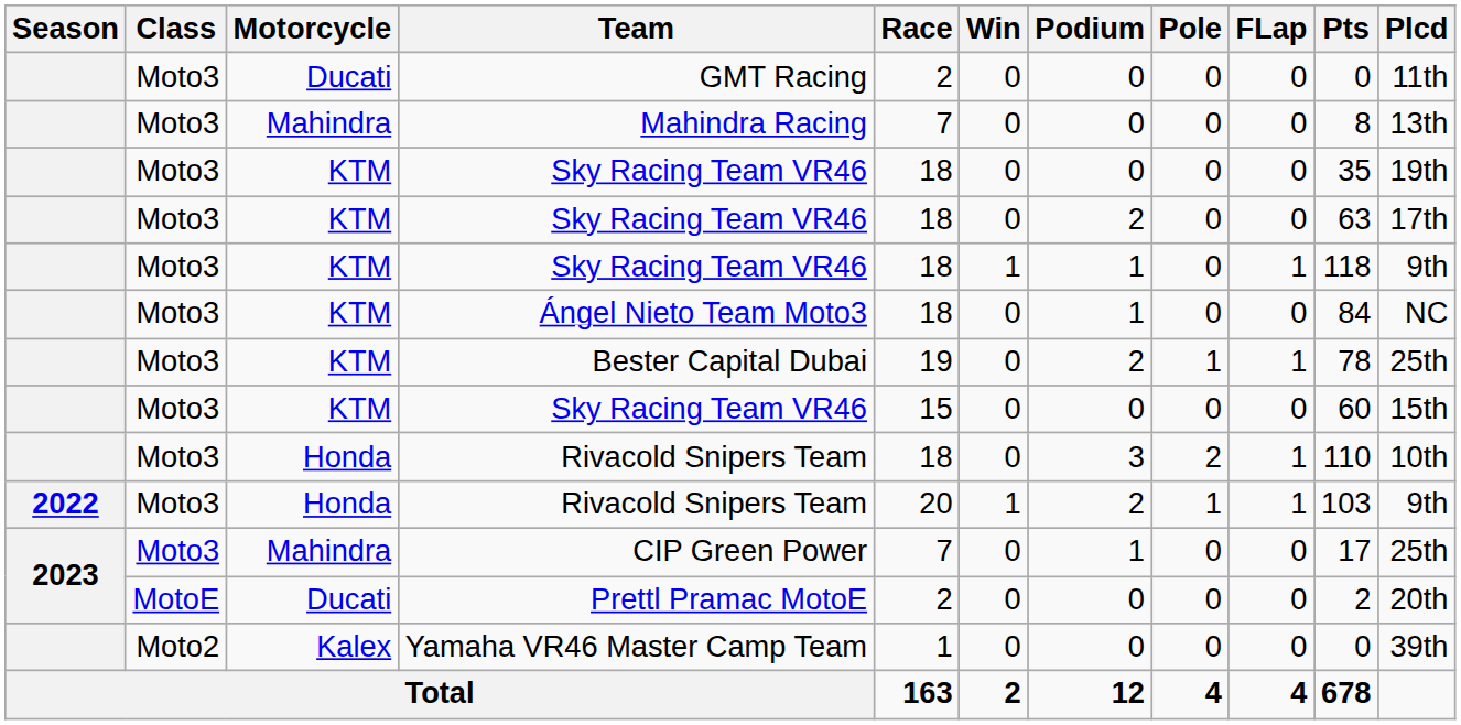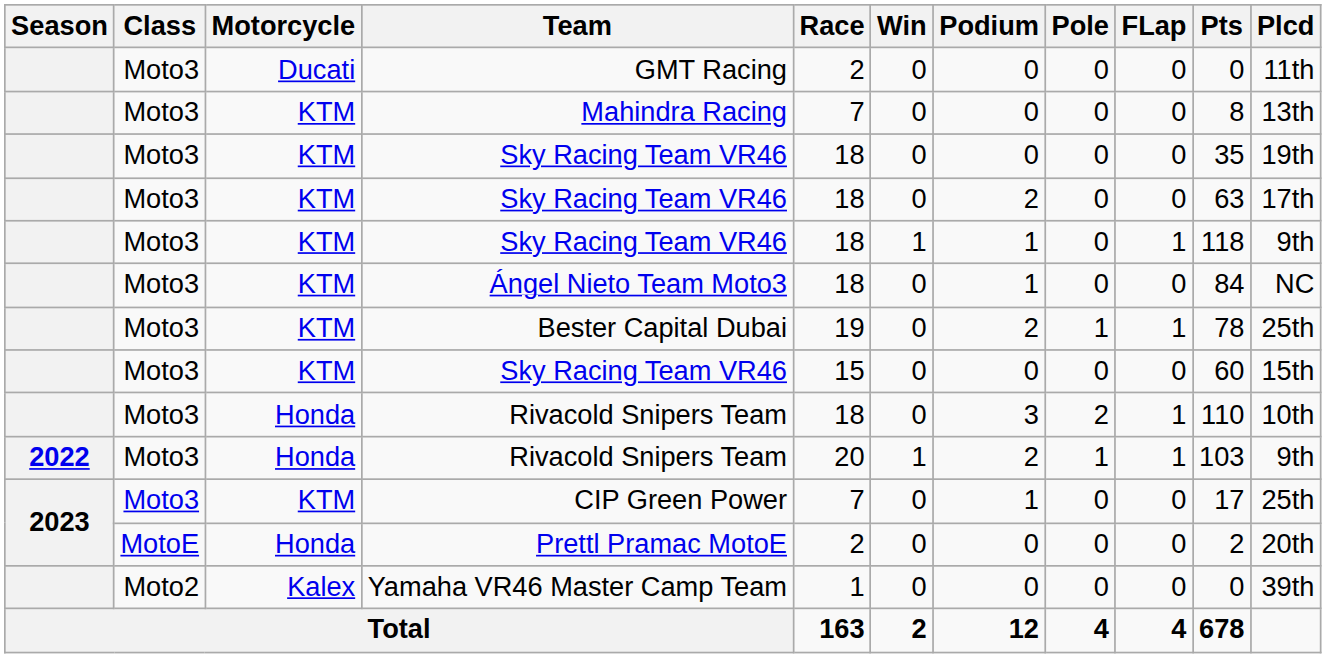 <table class="wikitable" style=text-align:right>
 <tr>
 <th>Season</th>
 <th>Class</th>
 <th>Motorcycle</th>
 <th>Team</th>
 <th>Race</th>
 <th>Win</th>
 <th>Podium</th>
 <th>Pole</th>
 <th>FLap</th>
 <th>Pts</th>
 <th>Plcd</th>
 </tr>
 <tr>
 <th></th>
 <td>Moto3</td>
 <td><a href='#'>Ducati</a></td>
 <td>GMT Racing</td>
 <td>2</td>
 <td>0</td>
 <td>0</td>
 <td>0</td>
 <td>0</td>
 <td>0</td>
 <td>11th</td>
 </tr>
 <tr>
 <th></th>
 <td>Moto3</td>
-<td><a href='#'>Mahindra</a></td>
+<td><a href='#'>KTM</a></td>
 <td><a href='#'>Mahindra Racing</a></td>
 <td>7</td>
 <td>0</td>
 <td>0</td>
 <td>0</td>
 <td>0</td>
 <td>8</td>
 <td>13th</td>
 </tr>
 <tr>
 <th></th>
 <td>Moto3</td>
 <td><a href='#'>KTM</a></td>
 <td><a href='#'>Sky Racing Team VR46</a></td>
 <td>18</td>
 <td>0</td>
 <td>0</td>
 <td>0</td>
 <td>0</td>
 <td>35</td>
 <td>19th</td>
 </tr>
 <tr>
 <th></th>
 <td>Moto3</td>
 <td><a href='#'>KTM</a></td>
 <td><a href='#'>Sky Racing Team VR46</a></td>
 <td>18</td>
 <td>0</td>
 <td>2</td>
 <td>0</td>
 <td>0</td>
 <td>63</td>
 <td>17th</td>
 </tr>
 <tr>
 <th></th>
 <td>Moto3</td>
 <td><a href='#'>KTM</a></td>
 <td><a href='#'>Sky Racing Team VR46</a></td>
 <td>18</td>
 <td>1</td>
 <td>1</td>
 <td>0</td>
 <td>1</td>
 <td>118</td>
 <td>9th</td>
 </tr>
 <tr>
 <th></th>
 <td>Moto3</td>
 <td><a href='#'>KTM</a></td>
 <td><a href='#'>Ángel Nieto Team Moto3</a></td>
 <td>18</td>
 <td>0</td>
 <td>1</td>
 <td>0</td>
 <td>0</td>
 <td>84</td>
 <td>NC</td>
 </tr>
 <tr>
 <th></th>
 <td>Moto3</td>
 <td><a href='#'>KTM</a></td>
 <td>Bester Capital Dubai</td>
 <td>19</td>
 <td>0</td>
 <td>2</td>
 <td>1</td>
 <td>1</td>
 <td>78</td>
 <td>25th</td>
 </tr>
 <tr>
 <th></th>
 <td>Moto3</td>
 <td><a href='#'>KTM</a></td>
 <td><a href='#'>Sky Racing Team VR46</a></td>
 <td>15</td>
 <td>0</td>
 <td>0</td>
 <td>0</td>
 <td>0</td>
 <td>60</td>
 <td>15th</td>
 </tr>
 <tr>
 <th></th>
 <td>Moto3</td>
 <td><a href='#'>Honda</a></td>
 <td>Rivacold Snipers Team</td>
 <td>18</td>
 <td>0</td>
 <td>3</td>
 <td>2</td>
 <td>1</td>
 <td>110</td>
 <td>10th</td>
 </tr>
 <tr>
 <th><a href='#'>2022</a></th>
 <td>Moto3</td>
 <td><a href='#'>Honda</a></td>
 <td>Rivacold Snipers Team</td>
 <td>20</td>
 <td>1</td>
 <td>2</td>
 <td>1</td>
 <td>1</td>
 <td>103</td>
 <td>9th</td>
 </tr>
 <tr>
 <th rowspan=2>2023</th>
 <td><a href='#'>Moto3</a></td>
-<td><a href='#'>Mahindra</a></td>
+<td><a href='#'>KTM</a></td>
 <td>CIP Green Power</td>
 <td>7</td>
 <td>0</td>
 <td>1</td>
 <td>0</td>
 <td>0</td>
 <td>17</td>
 <td>25th</td>
 </tr>
 <tr>
 <td><a href='#'>MotoE</a></td>
-<td><a href='#'>Ducati</a></td>
+<td><a href='#'>Honda</a></td>
 <td><a href='#'>Prettl Pramac MotoE</a></td>
 <td>2</td>
 <td>0</td>
 <td>0</td>
 <td>0</td>
 <td>0</td>
 <td>2</td>
 <td>20th</td>
 </tr>
 <tr>
 <th></th>
 <td>Moto2</td>
 <td><a href='#'>Kalex</a></td>
 <td>Yamaha VR46 Master Camp Team</td>
 <td>1</td>
 <td>0</td>
 <td>0</td>
 <td>0</td>
 <td>0</td>
 <td>0</td>
 <td>39th</td>
 </tr>
 <tr>
 <th colspan="4">Total</th>
 <td><strong>163</strong></td>
 <td><strong>2</strong></td>
 <td><strong>12</strong></td>
 <td><strong>4</strong></td>
 <td><strong>4</strong></td>
 <td><strong>678</strong></td>
 <td></td>
 </tr>
 </table>
